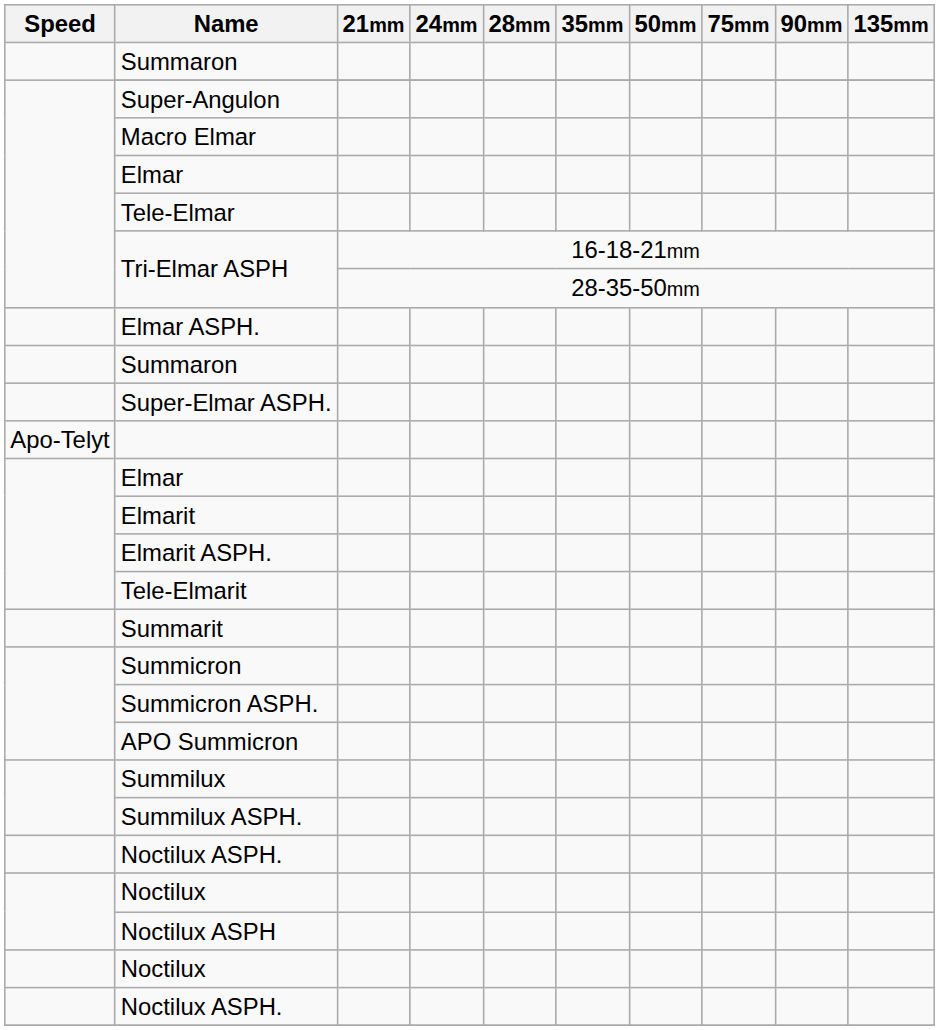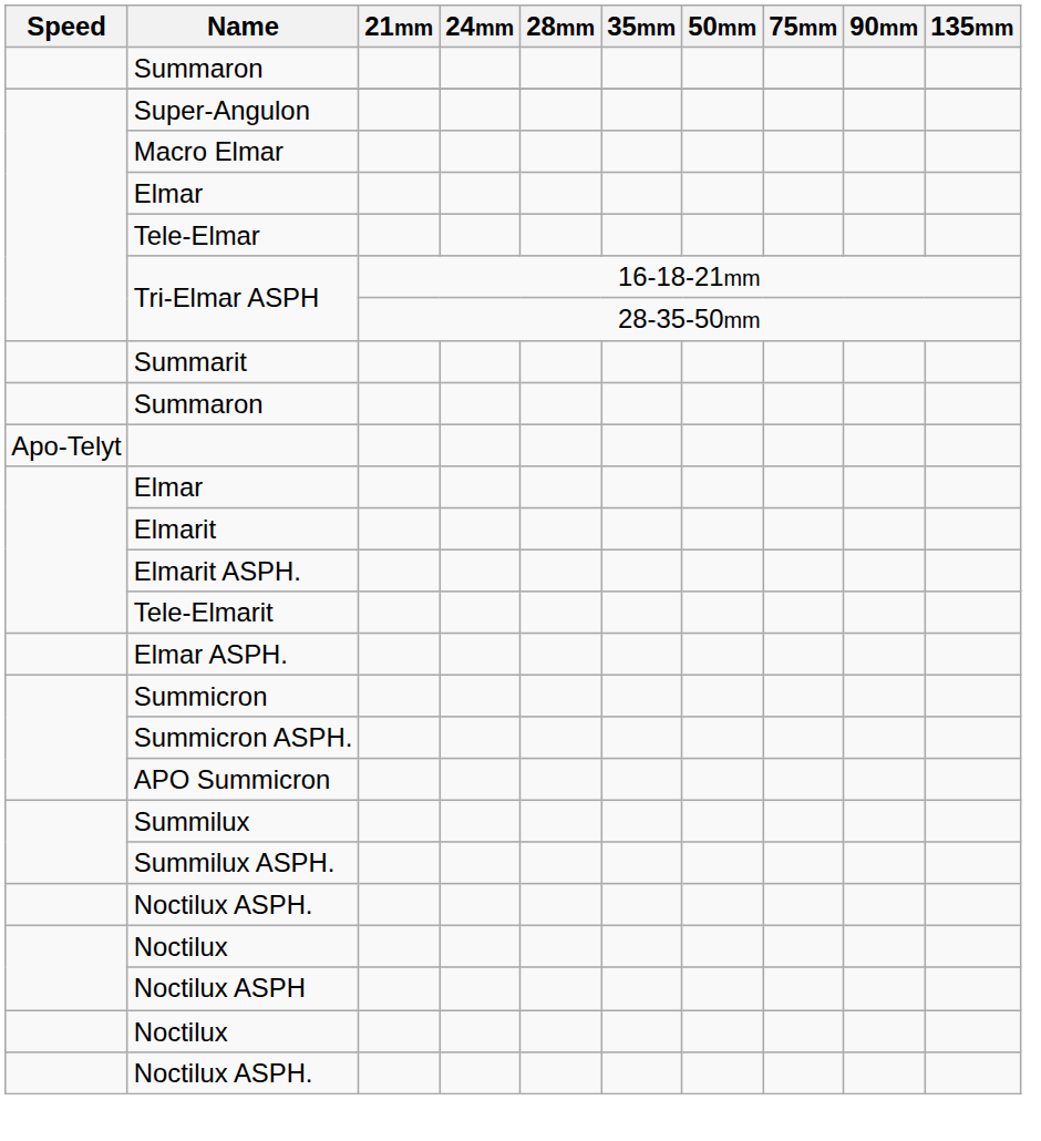 <table class=wikitable style="text-align:center; font-size:95%;">
 <tr>
 <th>Speed</th>
 <th>Name</th>
 <th>21<small>mm</small></th>
 <th>24<small>mm</small></th>
 <th>28<small>mm</small></th>
 <th>35<small>mm</small></th>
 <th>50<small>mm</small></th>
 <th>75<small>mm</small></th>
 <th>90<small>mm</small></th>
 <th>135<small>mm</small></th>
 </tr>
 <tr valign="top">
 <td align="left"></td>
 <td align="left">Summaron</td>
 <td></td>
 <td></td>
 <td></td>
 <td></td>
 <td></td>
 <td></td>
 <td></td>
 <td></td>
 </tr>
 <tr>
 <td rowspan=7 align="left"></td>
 </tr>
 <tr>
 <td align="left">Super-Angulon</td>
 <td></td>
 <td></td>
 <td></td>
 <td></td>
 <td></td>
 <td></td>
 <td></td>
 <td></td>
 </tr>
 <tr>
 <td align="left">Macro Elmar</td>
 <td></td>
 <td></td>
 <td></td>
 <td></td>
 <td></td>
 <td></td>
 <td></td>
 <td></td>
 </tr>
 <tr>
 <td align="left">Elmar</td>
 <td></td>
 <td></td>
 <td></td>
 <td></td>
 <td></td>
 <td></td>
 <td></td>
 <td></td>
 </tr>
 <tr>
 <td align="left">Tele-Elmar</td>
 <td></td>
 <td></td>
 <td></td>
 <td></td>
 <td></td>
 <td></td>
 <td></td>
 <td></td>
 </tr>
 <tr>
 <td rowspan=2 align="left">Tri-Elmar ASPH</td>
 <td colspan=8>16-18-21<small>mm</small></td>
 </tr>
 <tr>
 <td colspan=8>28-35-50<small>mm</small></td>
 </tr>
 <tr>
 <td align="left"></td>
-<td align="left">Elmar ASPH.</td>
+<td align="left">Summarit</td>
 <td></td>
 <td></td>
 <td></td>
 <td></td>
 <td></td>
 <td></td>
 <td></td>
 <td></td>
 </tr>
 <tr>
 <td align="left"></td>
 <td align="left">Summaron</td>
-<td></td>
-<td></td>
-<td></td>
-<td></td>
-<td></td>
-<td></td>
-<td></td>
-<td></td>
-</tr>
-<tr valign="top">
-<td align="left"></td>
-<td align="left">Super-Elmar ASPH.</td>
 <td></td>
 <td></td>
 <td></td>
 <td></td>
 <td></td>
 <td></td>
 <td></td>
 <td></td>
 </tr>
 <tr>
 <td align="left">Apo-Telyt</td>
 <td></td>
 <td></td>
 <td></td>
 <td></td>
 <td></td>
 <td></td>
 <td></td>
 <td></td>
 <td></td>
 </tr>
 <tr valign="top">
 <td rowspan=4 align="left"></td>
 <td align="left">Elmar</td>
 <td></td>
 <td></td>
 <td></td>
 <td></td>
 <td></td>
 <td></td>
 <td></td>
 <td></td>
 </tr>
 <tr>
 <td align="left">Elmarit</td>
 <td></td>
 <td></td>
 <td></td>
 <td></td>
 <td></td>
 <td></td>
 <td></td>
 <td></td>
 </tr>
 <tr>
 <td align="left">Elmarit ASPH.</td>
 <td></td>
 <td></td>
 <td></td>
 <td></td>
 <td></td>
 <td></td>
 <td></td>
 <td></td>
 </tr>
 <tr>
 <td align="left">Tele-Elmarit</td>
 <td></td>
 <td></td>
 <td></td>
 <td></td>
 <td></td>
 <td></td>
 <td></td>
 <td></td>
 </tr>
 <tr>
 <td align="left"></td>
-<td align="left">Summarit</td>
+<td align="left">Elmar ASPH.</td>
 <td></td>
 <td></td>
 <td></td>
 <td></td>
 <td></td>
 <td></td>
 <td></td>
 <td></td>
 </tr>
 <tr valign="top">
 <td rowspan=3 align="left"></td>
 <td align="left">Summicron</td>
 <td></td>
 <td></td>
 <td></td>
 <td></td>
 <td></td>
 <td></td>
 <td></td>
 <td></td>
 </tr>
 <tr>
 <td align="left">Summicron ASPH.</td>
 <td></td>
 <td></td>
 <td></td>
 <td></td>
 <td></td>
 <td></td>
 <td></td>
 <td></td>
 </tr>
 <tr>
 <td align="left">APO Summicron</td>
 <td></td>
 <td></td>
 <td></td>
 <td></td>
 <td></td>
 <td></td>
 <td></td>
 <td></td>
 </tr>
 <tr valign="top">
 <td rowspan=2 align="left"></td>
 <td align="left">Summilux</td>
 <td></td>
 <td></td>
 <td></td>
 <td></td>
 <td></td>
 <td></td>
 <td></td>
 <td></td>
 </tr>
 <tr>
 <td align="left">Summilux ASPH.</td>
 <td></td>
 <td></td>
 <td></td>
 <td></td>
 <td></td>
 <td></td>
 <td></td>
 <td></td>
 </tr>
 <tr>
 <td align="left"></td>
 <td align="left">Noctilux ASPH.</td>
 <td></td>
 <td></td>
 <td></td>
 <td></td>
 <td></td>
 <td></td>
 <td></td>
 <td></td>
 </tr>
 <tr>
 <td rowspan=2 align="left"></td>
 <td align="left">Noctilux</td>
 <td></td>
 <td></td>
 <td></td>
 <td></td>
 <td></td>
 <td></td>
 <td></td>
 <td></td>
 </tr>
 <tr>
 <td align="left">Noctilux ASPH</td>
 <td></td>
 <td></td>
 <td></td>
 <td></td>
 <td></td>
 <td></td>
 <td></td>
 <td></td>
 </tr>
 <tr>
 <td align="left"></td>
 <td align="left">Noctilux</td>
 <td></td>
 <td></td>
 <td></td>
 <td></td>
 <td></td>
 <td></td>
 <td></td>
 <td></td>
 </tr>
 <tr>
 <td align="left"></td>
 <td align="left">Noctilux ASPH.</td>
 <td></td>
 <td></td>
 <td></td>
 <td></td>
 <td></td>
 <td></td>
 <td></td>
 <td></td>
 </tr>
 <tr>
 </tr>
 </table>
